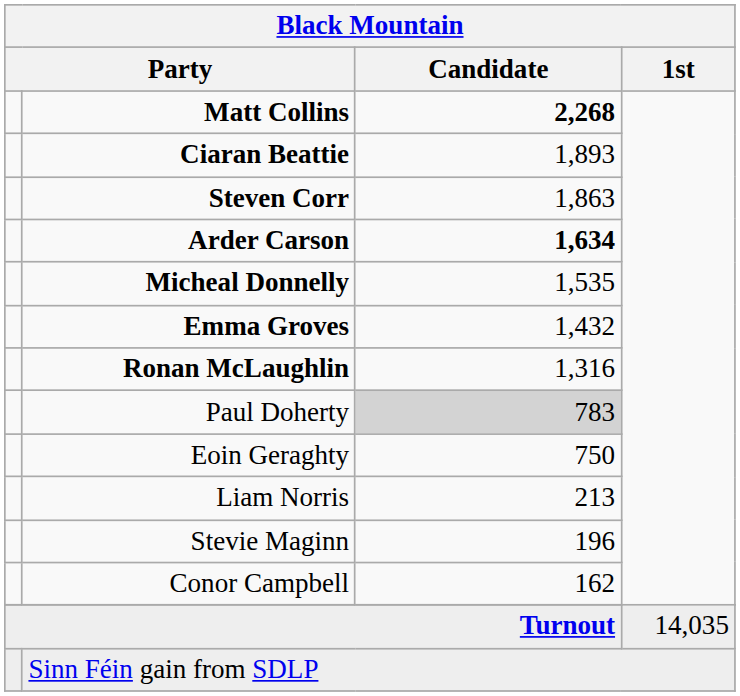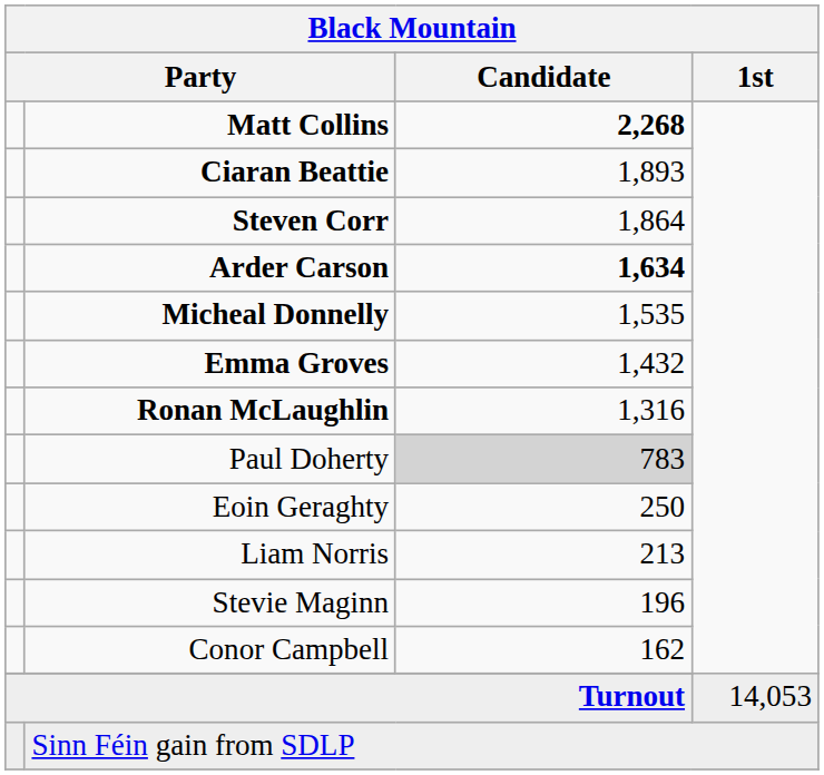 <table class="wikitable">
 <tr>
 <th colspan="4" align="center"><a href='#'>Black Mountain</a></th>
 </tr>
 <tr>
 <th colspan="2" align="center" width=200>Party</th>
 <th width=150>Candidate</th>
 <th width=60>1st </th>
 </tr>
 <tr>
 <td></td>
 <td align="right"><strong>Matt Collins</strong></td>
 <td align="right"><strong>2,268</strong></td>
 </tr>
 <tr>
 <td></td>
 <td align="right"><strong>Ciaran Beattie</strong></td>
 <td align="right">1,893</td>
 </tr>
 <tr>
 <td></td>
 <td align="right"><strong>Steven Corr</strong></td>
-<td align="right">1,863</td>
+<td align="right">1,864</td>
 </tr>
 <tr>
 <td></td>
 <td align="right"><strong>Arder Carson</strong></td>
 <td align="right"><strong>1,634</strong></td>
 </tr>
 <tr>
 <td></td>
 <td align="right"><strong>Micheal Donnelly</strong></td>
 <td align="right">1,535</td>
 </tr>
 <tr>
 <td></td>
 <td align="right"><strong>Emma Groves</strong></td>
 <td align="right">1,432</td>
 </tr>
 <tr>
 <td></td>
 <td align="right"><strong>Ronan McLaughlin</strong></td>
 <td align="right">1,316</td>
 </tr>
 <tr>
 <td></td>
 <td align="right">Paul Doherty</td>
 <td align="right" style="background: lightgrey;">783</td>
 </tr>
 <tr>
 <td></td>
 <td align="right">Eoin Geraghty</td>
-<td align="right">750</td>
+<td align="right">250</td>
 </tr>
 <tr>
 <td></td>
 <td align="right">Liam Norris</td>
 <td align="right">213</td>
 </tr>
 <tr>
 <td></td>
 <td align="right">Stevie Maginn</td>
 <td align="right">196</td>
 </tr>
 <tr>
 <td></td>
 <td align="right">Conor Campbell</td>
 <td align="right">162</td>
 </tr>
 <tr>
 </tr>
 <tr bgcolor="EEEEEE">
 <td colspan=3 align="right"><strong><a href='#'>Turnout</a></strong></td>
-<td align="right">14,035</td>
+<td align="right">14,053</td>
 </tr>
 <tr bgcolor="EEEEEE">
 <td bgcolor=></td>
 <td colspan=4 bgcolor="EEEEEE"><a href='#'>Sinn Féin</a> gain from <a href='#'>SDLP</a></td>
 </tr>
 </table>
